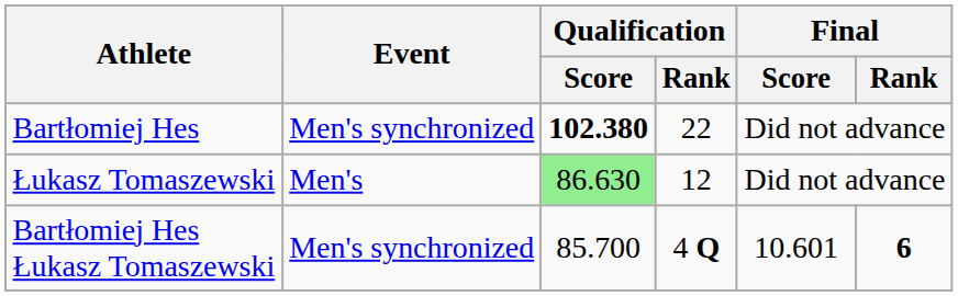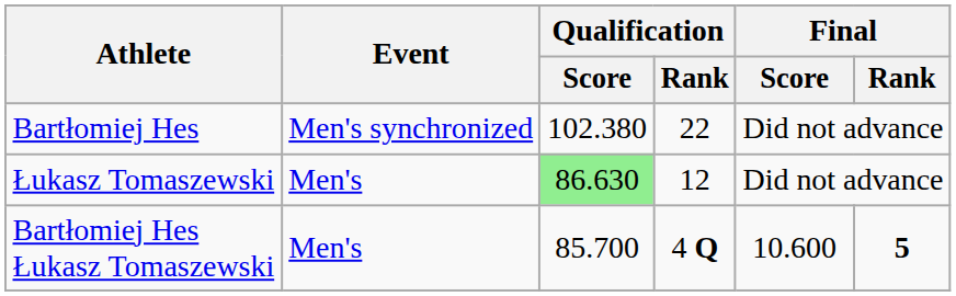 <table class="wikitable" style="font-size:90%">
 <tr>
 <th rowspan="2">Athlete</th>
 <th rowspan="2">Event</th>
 <th colspan="2">Qualification</th>
 <th colspan="2">Final</th>
 </tr>
 <tr style="font-size:95%">
 <th>Score</th>
 <th>Rank</th>
 <th>Score</th>
 <th>Rank</th>
 </tr>
 <tr align=center>
 <td align=left><a href='#'>Bartłomiej Hes</a></td>
 <td align=left><a href='#'>Men's synchronized</a></td>
-<td><strong>102.380</strong></td>
+<td>102.380</td>
 <td>22</td>
 <td colspan=2>Did not advance</td>
 </tr>
 <tr align=center>
 <td align=left><a href='#'>Łukasz Tomaszewski</a></td>
 <td align=left><a href='#'>Men's</a></td>
 <td style="background: lightgreen;">86.630</td>
 <td>12</td>
 <td colspan=2>Did not advance</td>
 </tr>
 <tr align=center>
 <td align=left><a href='#'>Bartłomiej Hes</a><br><a href='#'>Łukasz Tomaszewski</a></td>
-<td align=left><a href='#'>Men's synchronized</a></td>
+<td align=left><a href='#'>Men's</a></td>
 <td>85.700</td>
 <td>4 <strong>Q</strong></td>
-<td>10.601</td>
-<td><strong>6</strong></td>
+<td>10.600</td>
+<td><strong>5</strong></td>
 </tr>
 </table>
